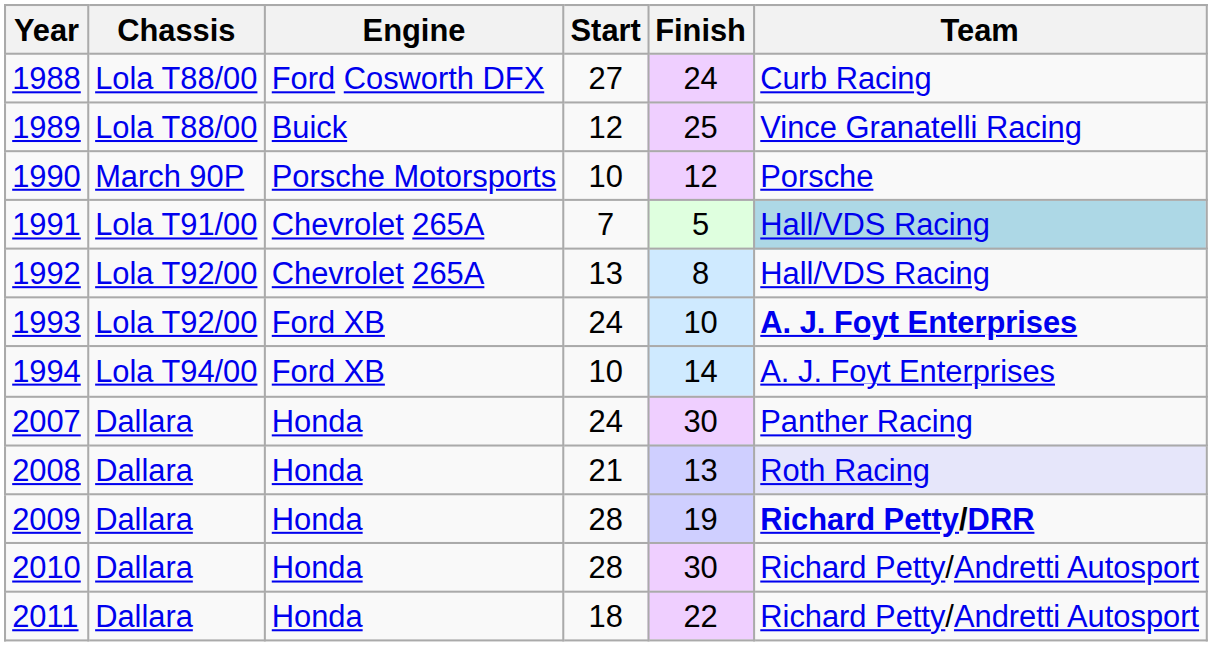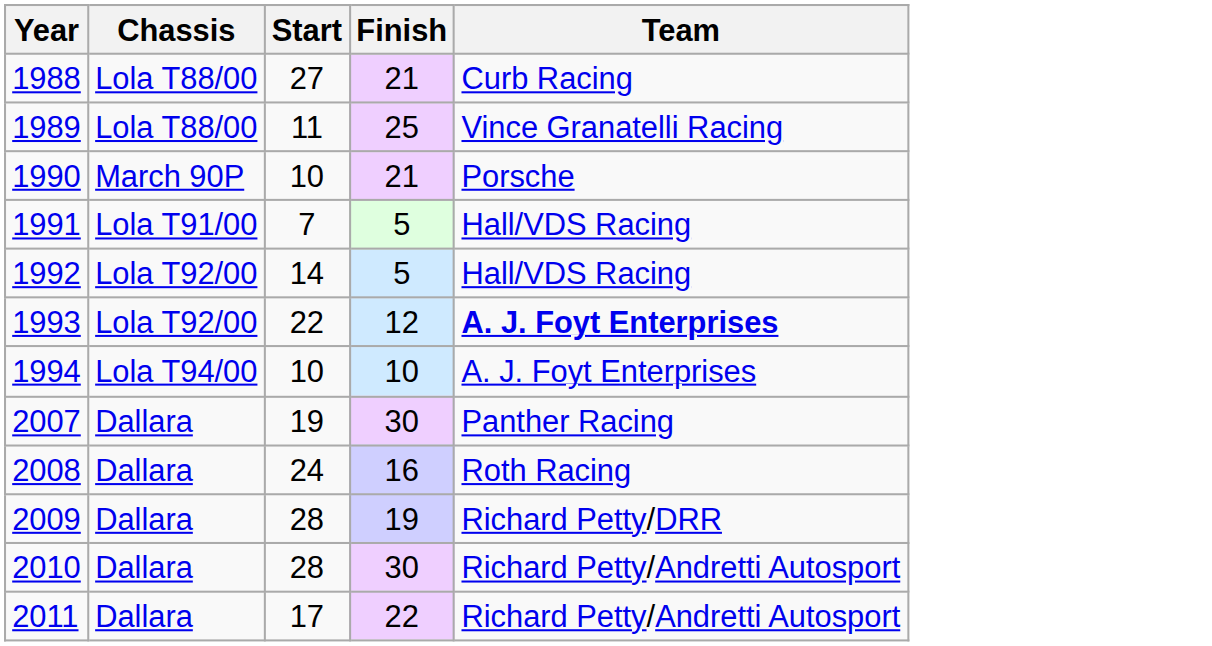 <table class="wikitable" style="font-size: 95%;">
 <tr>
 <th>Year</th>
 <th>Chassis</th>
-<th>Engine</th>
 <th>Start</th>
 <th>Finish</th>
 <th>Team</th>
 </tr>
 <tr>
 <td><a href='#'>1988</a></td>
 <td><a href='#'>Lola T88/00</a></td>
-<td><a href='#'>Ford</a> <a href='#'>Cosworth DFX</a></td>
 <td align=center>27</td>
-<td align=center style="background:#EFCFFF;">24</td>
+<td align=center style="background:#EFCFFF;">21</td>
 <td><a href='#'>Curb Racing</a></td>
 </tr>
 <tr>
 <td><a href='#'>1989</a></td>
 <td><a href='#'>Lola T88/00</a></td>
-<td><a href='#'>Buick</a></td>
-<td align=center>12</td>
+<td align=center>11</td>
 <td align=center style="background:#EFCFFF;">25</td>
 <td><a href='#'>Vince Granatelli Racing</a></td>
 </tr>
 <tr>
 <td><a href='#'>1990</a></td>
 <td><a href='#'>March 90P</a></td>
-<td><a href='#'>Porsche Motorsports</a></td>
 <td align=center>10</td>
-<td align=center style="background:#EFCFFF;">12</td>
+<td align=center style="background:#EFCFFF;">21</td>
 <td><a href='#'>Porsche</a></td>
 </tr>
 <tr>
 <td><a href='#'>1991</a></td>
 <td><a href='#'>Lola T91/00</a></td>
-<td><a href='#'>Chevrolet</a> <a href='#'>265A</a></td>
 <td align=center>7</td>
 <td align=center style="background:#DFFFDF;">5</td>
-<td style="background: lightblue;"><a href='#'>Hall/VDS Racing</a></td>
+<td><a href='#'>Hall/VDS Racing</a></td>
 </tr>
 <tr>
 <td><a href='#'>1992</a></td>
 <td><a href='#'>Lola T92/00</a></td>
-<td><a href='#'>Chevrolet</a> <a href='#'>265A</a></td>
-<td align=center>13</td>
-<td align=center style="background:#CFEAFF;">8</td>
+<td align=center>14</td>
+<td align=center style="background:#CFEAFF;">5</td>
 <td><a href='#'>Hall/VDS Racing</a></td>
 </tr>
 <tr>
 <td><a href='#'>1993</a></td>
 <td><a href='#'>Lola T92/00</a></td>
-<td><a href='#'>Ford XB</a></td>
-<td align=center>24</td>
-<td align=center style="background:#CFEAFF;">10</td>
+<td align=center>22</td>
+<td align=center style="background:#CFEAFF;">12</td>
 <td><strong><a href='#'>A. J. Foyt Enterprises</a></strong></td>
 </tr>
 <tr>
 <td><a href='#'>1994</a></td>
 <td><a href='#'>Lola T94/00</a></td>
-<td><a href='#'>Ford XB</a></td>
 <td align=center>10</td>
-<td align=center style="background:#CFEAFF;">14</td>
+<td align=center style="background:#CFEAFF;">10</td>
 <td><a href='#'>A. J. Foyt Enterprises</a></td>
 </tr>
 <tr>
 <td><a href='#'>2007</a></td>
 <td><a href='#'>Dallara</a></td>
-<td><a href='#'>Honda</a></td>
-<td align=center>24</td>
+<td align=center>19</td>
 <td align=center style="background:#EFCFFF;">30</td>
 <td><a href='#'>Panther Racing</a></td>
 </tr>
 <tr>
 <td><a href='#'>2008</a></td>
 <td><a href='#'>Dallara</a></td>
-<td><a href='#'>Honda</a></td>
-<td align=center>21</td>
-<td align=center style="background:#CFCFFF;">13</td>
-<td style="background: lavender;"><a href='#'>Roth Racing</a></td>
+<td align=center>24</td>
+<td align=center style="background:#CFCFFF;">16</td>
+<td><a href='#'>Roth Racing</a></td>
 </tr>
 <tr>
 <td><a href='#'>2009</a></td>
 <td><a href='#'>Dallara</a></td>
-<td><a href='#'>Honda</a></td>
 <td align=center>28</td>
 <td align=center style="background:#CFCFFF;">19</td>
-<td><strong><a href='#'>Richard Petty</a>/<a href='#'>DRR</a></strong></td>
+<td><a href='#'>Richard Petty</a>/<a href='#'>DRR</a></td>
 </tr>
 <tr>
 <td><a href='#'>2010</a></td>
 <td><a href='#'>Dallara</a></td>
-<td><a href='#'>Honda</a></td>
 <td align=center>28</td>
 <td align=center style="background:#EFCFFF;">30</td>
 <td><a href='#'>Richard Petty</a>/<a href='#'>Andretti Autosport</a></td>
 </tr>
 <tr>
 <td><a href='#'>2011</a></td>
 <td><a href='#'>Dallara</a></td>
-<td><a href='#'>Honda</a></td>
-<td align=center>18</td>
+<td align=center>17</td>
 <td align=center style="background:#EFCFFF;">22</td>
 <td><a href='#'>Richard Petty</a>/<a href='#'>Andretti Autosport</a></td>
 </tr>
 </table>
